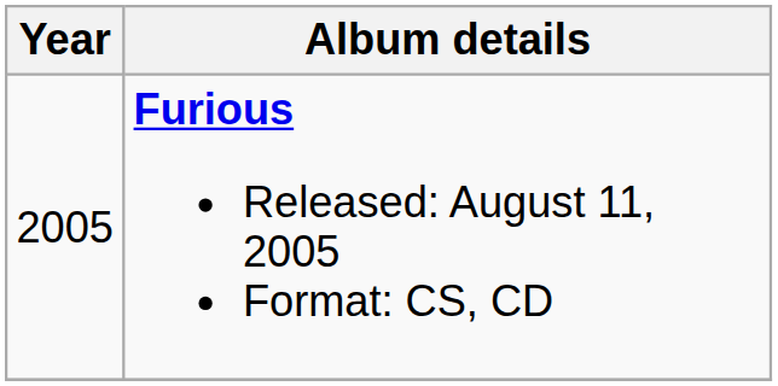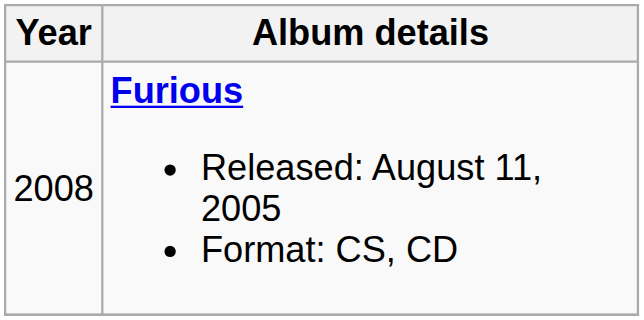 <table class="wikitable" style="text-align:center;">
 <tr>
 <th rowspan="1">Year</th>
 <th rowspan="1" width="230">Album details</th>
 </tr>
 <tr>
-<td>2005</td>
+<td>2008</td>
 <td align="left"><strong><a href='#'>Furious</a></strong><br><ul><li>Released: August 11, 2005</li><li>Format: CS, CD</li></ul></td>
 </tr>
 <tr>
 </tr>
 </table>
